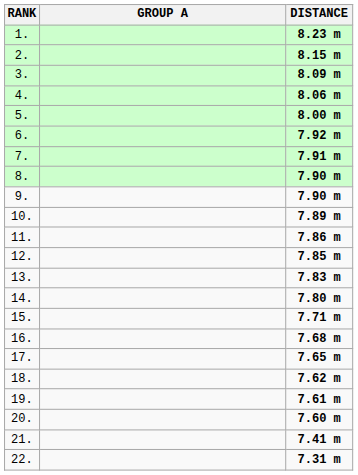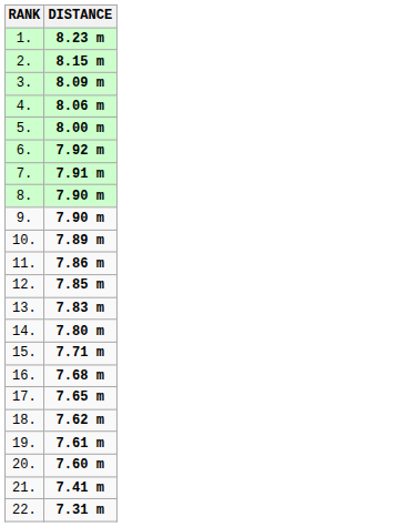 <table class="wikitable" style="border-collapse: collapse; font-size: 90%;">
 <tr>
 <th>RANK</th>
-<th style="width: 20em">GROUP A</th>
 <th style="width: 5em">DISTANCE</th>
 </tr>
 <tr style="background:#ccffcc;">
 <td align="center">1.</td>
-<td></td>
 <td align="center"><strong>8.23 m</strong></td>
 </tr>
 <tr style="background:#ccffcc;">
 <td align="center">2.</td>
-<td></td>
 <td align="center"><strong>8.15 m</strong></td>
 </tr>
 <tr style="background:#ccffcc;">
 <td align="center">3.</td>
-<td></td>
 <td align="center"><strong>8.09 m</strong></td>
 </tr>
 <tr style="background:#ccffcc;">
 <td align="center">4.</td>
-<td></td>
 <td align="center"><strong>8.06 m</strong></td>
 </tr>
 <tr style="background:#ccffcc;">
 <td align="center">5.</td>
-<td></td>
 <td align="center"><strong>8.00 m</strong></td>
 </tr>
 <tr style="background:#ccffcc;">
 <td align="center">6.</td>
-<td></td>
 <td align="center"><strong>7.92 m</strong></td>
 </tr>
 <tr style="background:#ccffcc;">
 <td align="center">7.</td>
-<td></td>
 <td align="center"><strong>7.91 m</strong></td>
 </tr>
 <tr style="background:#ccffcc;">
 <td align="center">8.</td>
-<td></td>
 <td align="center"><strong>7.90 m</strong></td>
 </tr>
 <tr>
 <td align="center">9.</td>
-<td></td>
 <td align="center"><strong>7.90 m</strong></td>
 </tr>
 <tr>
 <td align="center">10.</td>
-<td></td>
 <td align="center"><strong>7.89 m</strong></td>
 </tr>
 <tr>
 <td align="center">11.</td>
-<td></td>
 <td align="center"><strong>7.86 m</strong></td>
 </tr>
 <tr>
 <td align="center">12.</td>
-<td></td>
 <td align="center"><strong>7.85 m</strong></td>
 </tr>
 <tr>
 <td align="center">13.</td>
-<td></td>
 <td align="center"><strong>7.83 m</strong></td>
 </tr>
 <tr>
 <td align="center">14.</td>
-<td></td>
 <td align="center"><strong>7.80 m</strong></td>
 </tr>
 <tr>
 <td align="center">15.</td>
-<td></td>
 <td align="center"><strong>7.71 m</strong></td>
 </tr>
 <tr>
 <td align="center">16.</td>
-<td></td>
 <td align="center"><strong>7.68 m</strong></td>
 </tr>
 <tr>
 <td align="center">17.</td>
-<td></td>
 <td align="center"><strong>7.65 m</strong></td>
 </tr>
 <tr>
 <td align="center">18.</td>
-<td></td>
 <td align="center"><strong>7.62 m</strong></td>
 </tr>
 <tr>
 <td align="center">19.</td>
-<td></td>
 <td align="center"><strong>7.61 m</strong></td>
 </tr>
 <tr>
 <td align="center">20.</td>
-<td></td>
 <td align="center"><strong>7.60 m</strong></td>
 </tr>
 <tr>
 <td align="center">21.</td>
-<td></td>
 <td align="center"><strong>7.41 m</strong></td>
 </tr>
 <tr>
 <td align="center">22.</td>
-<td></td>
 <td align="center"><strong>7.31 m</strong></td>
 </tr>
 </table>
